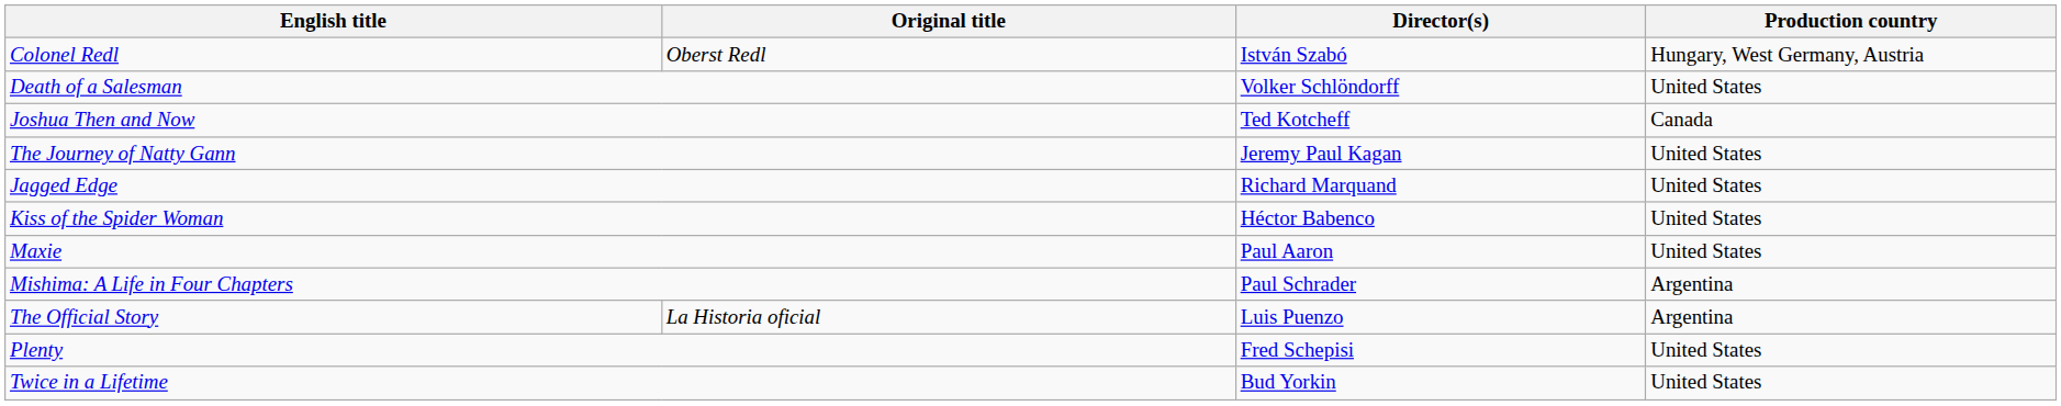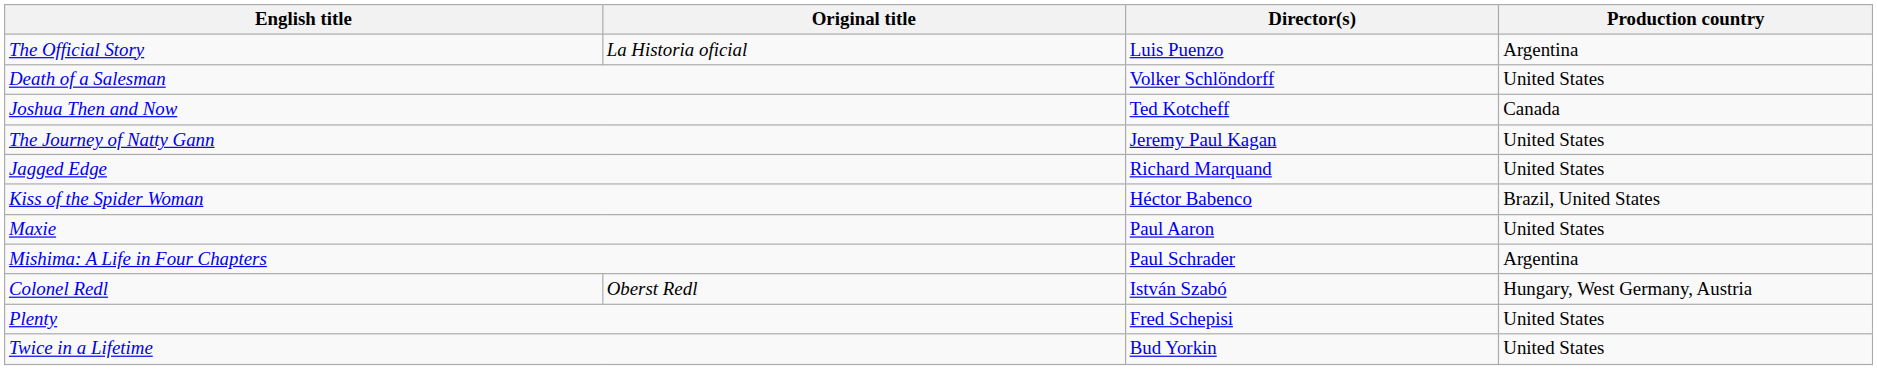 <table class="wikitable sortable" style="width:100%; margin-bottom:4px">
 <tr>
 <th scope="col" width="32%">English title</th>
 <th scope="col" width="28%">Original title</th>
 <th scope="col" width="20%">Director(s)</th>
 <th scope="col" width="20%">Production country</th>
 </tr>
 <tr>
-<td><em><a href='#'>Colonel Redl</a></em></td>
-<td><em>Oberst Redl</em></td>
-<td><a href='#'>István Szabó</a></td>
-<td>Hungary, West Germany, Austria</td>
+<td><em><a href='#'>The Official Story</a></em></td>
+<td><em>La Historia oficial</em></td>
+<td><a href='#'>Luis Puenzo</a></td>
+<td>Argentina</td>
 </tr>
 <tr>
 <td colspan=2><em><a href='#'>Death of a Salesman</a></em></td>
 <td><a href='#'>Volker Schlöndorff</a></td>
 <td>United States</td>
 </tr>
 <tr>
 <td colspan=2><em><a href='#'>Joshua Then and Now</a></em></td>
 <td><a href='#'>Ted Kotcheff</a></td>
 <td>Canada</td>
 </tr>
 <tr>
 <td colspan=2><em><a href='#'>The Journey of Natty Gann</a></em></td>
 <td><a href='#'>Jeremy Paul Kagan</a></td>
 <td>United States</td>
 </tr>
 <tr>
 <td colspan=2><em><a href='#'>Jagged Edge</a></em></td>
 <td><a href='#'>Richard Marquand</a></td>
 <td>United States</td>
 </tr>
 <tr>
 <td colspan=2><em><a href='#'>Kiss of the Spider Woman</a></em></td>
 <td><a href='#'>Héctor Babenco</a></td>
-<td>United States</td>
+<td>Brazil, United States</td>
 </tr>
 <tr>
 <td colspan=2><em><a href='#'>Maxie</a></em></td>
 <td><a href='#'>Paul Aaron</a></td>
 <td>United States</td>
 </tr>
 <tr>
 <td colspan=2><em><a href='#'>Mishima: A Life in Four Chapters</a></em></td>
 <td><a href='#'>Paul Schrader</a></td>
 <td>Argentina</td>
 </tr>
 <tr>
-<td><em><a href='#'>The Official Story</a></em></td>
-<td><em>La Historia oficial</em></td>
-<td><a href='#'>Luis Puenzo</a></td>
-<td>Argentina</td>
+<td><em><a href='#'>Colonel Redl</a></em></td>
+<td><em>Oberst Redl</em></td>
+<td><a href='#'>István Szabó</a></td>
+<td>Hungary, West Germany, Austria</td>
 </tr>
 <tr>
 <td colspan=2><em><a href='#'>Plenty</a></em></td>
 <td><a href='#'>Fred Schepisi</a></td>
 <td>United States</td>
 </tr>
 <tr>
 <td colspan=2><em><a href='#'>Twice in a Lifetime</a></em></td>
 <td><a href='#'>Bud Yorkin</a></td>
 <td>United States</td>
 </tr>
 </table>
